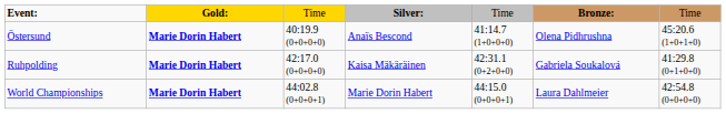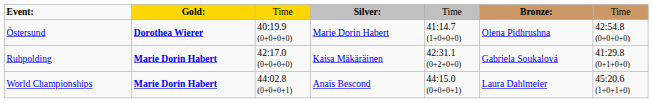 <table class="wikitable" width=85%>
 <tr>
 <td><strong>Event:</strong></td>
 <td style="text-align:center;background-color:gold;"><strong>Gold:</strong></td>
 <td style="text-align:center;background-color:gold;">Time</td>
 <td style="text-align:center;background-color:silver;"><strong>Silver:</strong></td>
 <td style="text-align:center;background-color:silver;">Time</td>
 <td style="text-align:center;background-color:#CC9966;"><strong>Bronze:</strong></td>
 <td style="text-align:center;background-color:#CC9966;">Time</td>
 </tr>
 <tr>
 <td><a href='#'>Östersund</a><br></td>
-<td><strong><a href='#'>Marie Dorin Habert</a></strong><br><small></small></td>
+<td><strong><a href='#'>Dorothea Wierer</a></strong><br><small></small></td>
 <td>40:19.9<br><small>(0+0+0+0)</small></td>
-<td><a href='#'>Anaïs Bescond</a><br><small></small></td>
+<td><a href='#'>Marie Dorin Habert</a><br><small></small></td>
 <td>41:14.7<br><small>(1+0+0+0)</small></td>
 <td><a href='#'>Olena Pidhrushna</a><br><small></small></td>
-<td>45:20.6<br><small>(1+0+1+0)</small></td>
+<td>42:54.8<br><small>(0+0+0+0)</small></td>
 </tr>
 <tr>
 <td><a href='#'>Ruhpolding</a><br></td>
 <td><strong><a href='#'>Marie Dorin Habert</a></strong><br><small></small></td>
 <td>42:17.0<br><small>(0+0+0+0)</small></td>
 <td><a href='#'>Kaisa Mäkäräinen</a><br><small></small></td>
 <td>42:31.1<br><small>(0+2+0+0)</small></td>
 <td><a href='#'>Gabriela Soukalová</a><br><small></small></td>
 <td>41:29.8<br><small>(0+1+0+0)</small></td>
 </tr>
 <tr>
 <td><a href='#'>World Championships</a><br></td>
 <td><strong><a href='#'>Marie Dorin Habert</a></strong><br><small></small></td>
 <td>44:02.8<br><small>(0+0+0+1)</small></td>
-<td><a href='#'>Marie Dorin Habert</a><br><small></small></td>
+<td><a href='#'>Anaïs Bescond</a><br><small></small></td>
 <td>44:15.0<br><small>(0+0+0+1)</small></td>
 <td><a href='#'>Laura Dahlmeier</a><br><small></small></td>
-<td>42:54.8<br><small>(0+0+0+0)</small></td>
+<td>45:20.6<br><small>(1+0+1+0)</small></td>
 </tr>
 </table>
